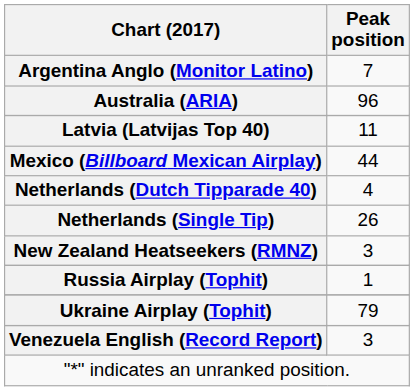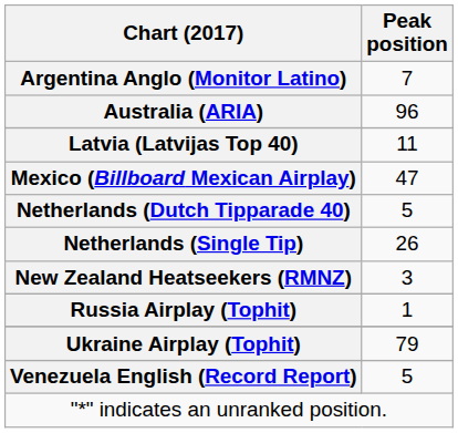 <table class="wikitable sortable plainrowheaders" style="text-align:center;">
 <tr>
 <th>Chart (2017)</th>
 <th>Peak<br>position</th>
 </tr>
 <tr>
 <th scope="row">Argentina Anglo (<a href='#'>Monitor Latino</a>)</th>
 <td>7</td>
 </tr>
 <tr>
 <th scope="row">Australia (<a href='#'>ARIA</a>)</th>
 <td>96</td>
 </tr>
 <tr>
 </tr>
 <tr>
 </tr>
 <tr>
 </tr>
 <tr>
 </tr>
 <tr>
 </tr>
 <tr>
 </tr>
 <tr>
 </tr>
 <tr>
 </tr>
 <tr>
 </tr>
 <tr>
 <th scope="row">Latvia (Latvijas Top 40)</th>
 <td>11</td>
 </tr>
 <tr>
 <th scope="row">Mexico (<a href='#'><em>Billboard</em> Mexican Airplay</a>)</th>
-<td>44</td>
+<td>47</td>
 </tr>
 <tr>
 <th scope="row">Netherlands (<a href='#'>Dutch Tipparade 40</a>)</th>
-<td>4</td>
+<td>5</td>
 </tr>
 <tr>
 <th scope="row">Netherlands (<a href='#'>Single Tip</a>)</th>
 <td>26</td>
 </tr>
 <tr>
 <th scope="row">New Zealand Heatseekers (<a href='#'>RMNZ</a>)</th>
 <td>3</td>
 </tr>
 <tr>
 </tr>
 <tr>
 <th scope="row">Russia Airplay (<a href='#'>Tophit</a>)</th>
 <td>1</td>
 </tr>
 <tr>
 </tr>
 <tr>
 <th scope="row">Ukraine Airplay (<a href='#'>Tophit</a>)</th>
 <td>79</td>
 </tr>
 <tr>
 </tr>
 <tr>
 </tr>
 <tr>
 </tr>
 <tr>
 <th scope="row">Venezuela English (<a href='#'>Record Report</a>)</th>
-<td>3</td>
+<td>5</td>
 </tr>
 <tr>
 <td colspan=2>"*" indicates an unranked position.</td>
 </tr>
 </table>
